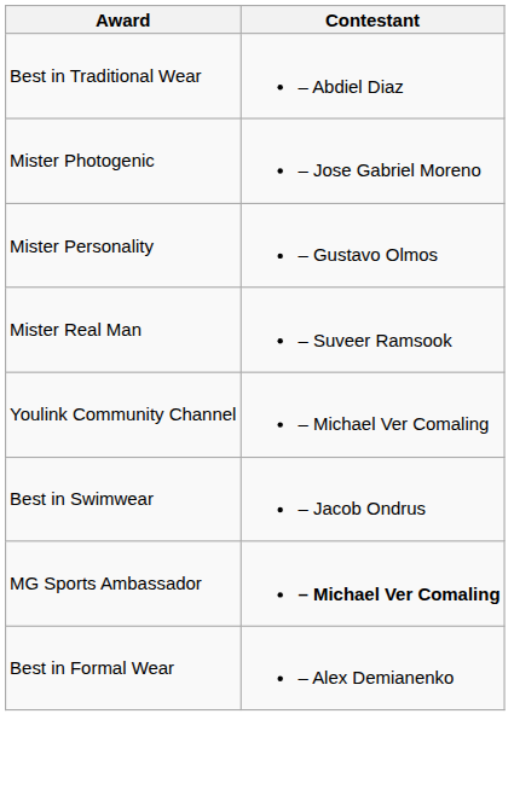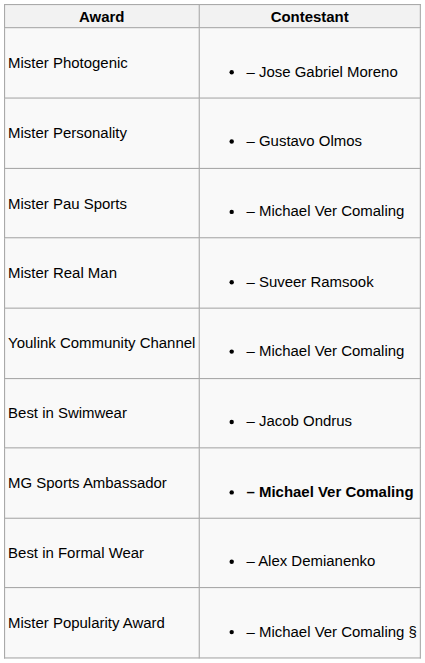 <table class="wikitable sortable" style="font-size: 85%;">
 <tr>
 <th>Award</th>
 <th>Contestant</th>
-</tr>
-<tr>
-<td>Best in Traditional Wear</td>
-<td><br><ul><li> – Abdiel Diaz</li></ul></td>
 </tr>
 <tr>
 <td>Mister Photogenic</td>
 <td><br><ul><li> – Jose Gabriel Moreno</li></ul></td>
 </tr>
 <tr>
 <td>Mister Personality</td>
 <td><br><ul><li> – Gustavo Olmos</li></ul></td>
+</tr>
+<tr>
+<td>Mister Pau Sports</td>
+<td><br><ul><li> – Michael Ver Comaling</li></ul></td>
 </tr>
 <tr>
 <td>Mister Real Man</td>
 <td><br><ul><li> – Suveer Ramsook</li></ul></td>
 </tr>
 <tr>
 <td>Youlink Community Channel</td>
 <td><br><ul><li> – Michael Ver Comaling</li></ul></td>
 </tr>
 <tr>
 <td>Best in Swimwear</td>
 <td><br><ul><li> – Jacob Ondrus</li></ul></td>
 </tr>
 <tr>
 <td>MG Sports Ambassador</td>
 <td><strong><br><ul><li> – Michael Ver Comaling</li></ul></strong></td>
 </tr>
 <tr>
 <td>Best in Formal Wear</td>
 <td><br><ul><li> – Alex Demianenko</li></ul></td>
 </tr>
+<tr>
+<td>Mister Popularity Award</td>
+<td><br><ul><li> – Michael Ver Comaling §</li></ul></td>
+</tr>
 </table>
